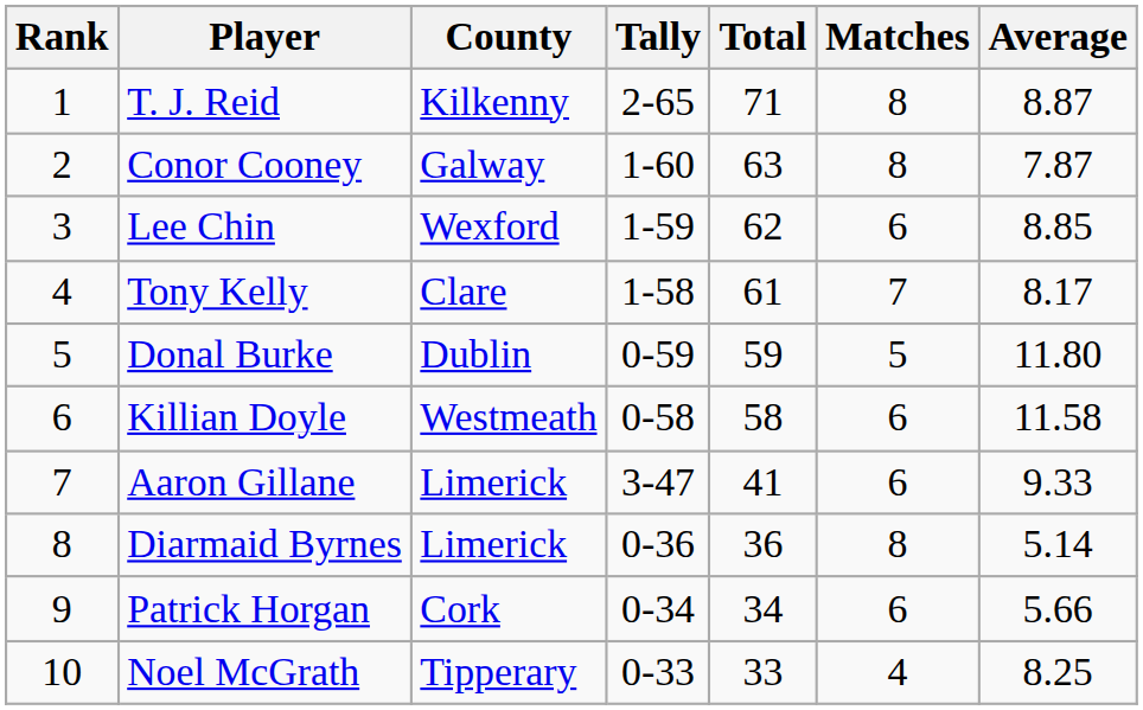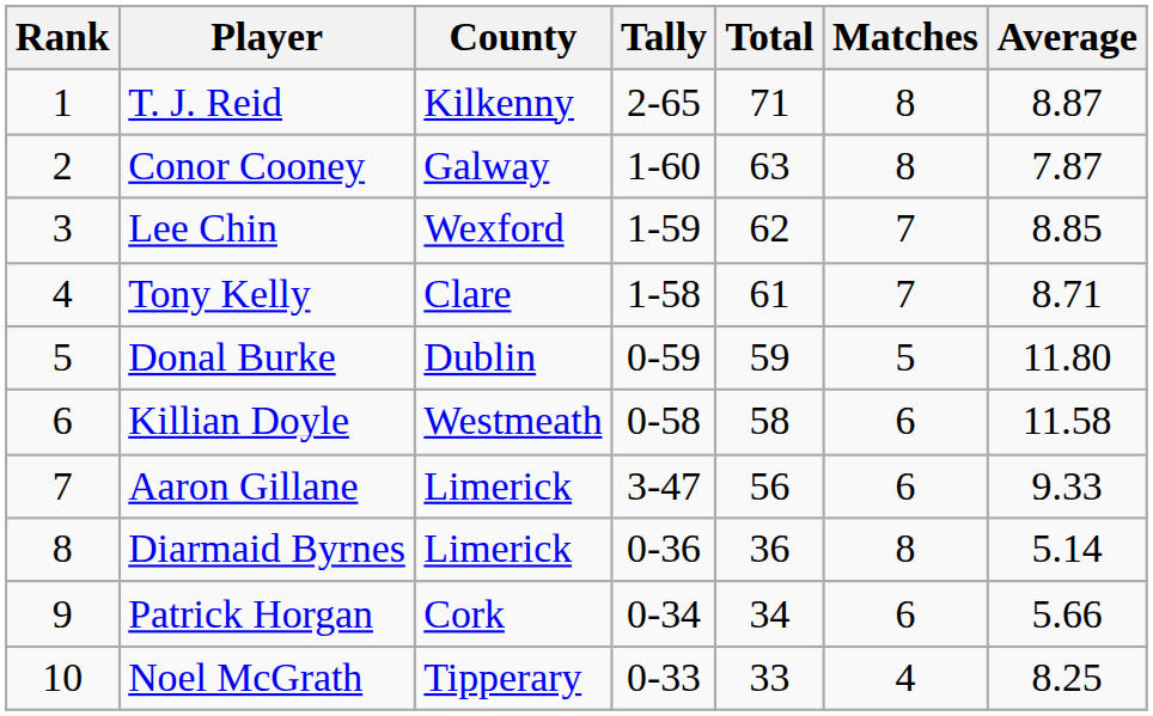 <table class="sortable wikitable">
 <tr>
 <th>Rank</th>
 <th>Player</th>
 <th>County</th>
 <th>Tally</th>
 <th>Total</th>
 <th>Matches</th>
 <th>Average</th>
 </tr>
 <tr>
 <td rowspan=1 align=center>1</td>
 <td><a href='#'>T. J. Reid</a></td>
 <td> <a href='#'>Kilkenny</a></td>
 <td align=center>2-65</td>
 <td align=center>71</td>
 <td align=center>8</td>
 <td align=center>8.87</td>
 </tr>
 <tr>
 <td rowspan=1 align=center>2</td>
 <td><a href='#'>Conor Cooney</a></td>
 <td> <a href='#'>Galway</a></td>
 <td align=center>1-60</td>
 <td align=center>63</td>
 <td align=center>8</td>
 <td align=center>7.87</td>
 </tr>
 <tr>
 <td rowspan=1 align=center>3</td>
 <td><a href='#'>Lee Chin</a></td>
 <td> <a href='#'>Wexford</a></td>
 <td align=center>1-59</td>
 <td align=center>62</td>
-<td align=center>6</td>
+<td align=center>7</td>
 <td align=center>8.85</td>
 </tr>
 <tr>
 <td rowspan=1 align=center>4</td>
 <td><a href='#'>Tony Kelly</a></td>
 <td> <a href='#'>Clare</a></td>
 <td align=center>1-58</td>
 <td align=center>61</td>
 <td align=center>7</td>
-<td align=center>8.17</td>
+<td align=center>8.71</td>
 </tr>
 <tr>
 <td rowspan=1 align=center>5</td>
 <td><a href='#'>Donal Burke</a></td>
 <td> <a href='#'>Dublin</a></td>
 <td align=center>0-59</td>
 <td align=center>59</td>
 <td align=center>5</td>
 <td align=center>11.80</td>
 </tr>
 <tr>
 <td rowspan=1 align=center>6</td>
 <td><a href='#'>Killian Doyle</a></td>
 <td> <a href='#'>Westmeath</a></td>
 <td align="center">0-58</td>
 <td align="center">58</td>
 <td align="center">6</td>
 <td align="center">11.58</td>
 </tr>
 <tr>
 <td rowspan=1 align=center>7</td>
 <td><a href='#'>Aaron Gillane</a></td>
 <td> <a href='#'>Limerick</a></td>
 <td align=center>3-47</td>
-<td align=center>41</td>
+<td align=center>56</td>
 <td align=center>6</td>
 <td align=center>9.33</td>
 </tr>
 <tr>
 <td rowspan=1 align=center>8</td>
 <td><a href='#'>Diarmaid Byrnes</a></td>
 <td> <a href='#'>Limerick</a></td>
 <td align=center>0-36</td>
 <td align=center>36</td>
 <td align=center>8</td>
 <td align=center>5.14</td>
 </tr>
 <tr>
 <td rowspan=1 align=center>9</td>
 <td><a href='#'>Patrick Horgan</a></td>
 <td> <a href='#'>Cork</a></td>
 <td align=center>0-34</td>
 <td align=center>34</td>
 <td align=center>6</td>
 <td align=center>5.66</td>
 </tr>
 <tr>
 <td rowspan=1 align=center>10</td>
 <td><a href='#'>Noel McGrath</a></td>
 <td> <a href='#'>Tipperary</a></td>
 <td align=center>0-33</td>
 <td align=center>33</td>
 <td align=center>4</td>
 <td align=center>8.25</td>
 </tr>
 </table>
